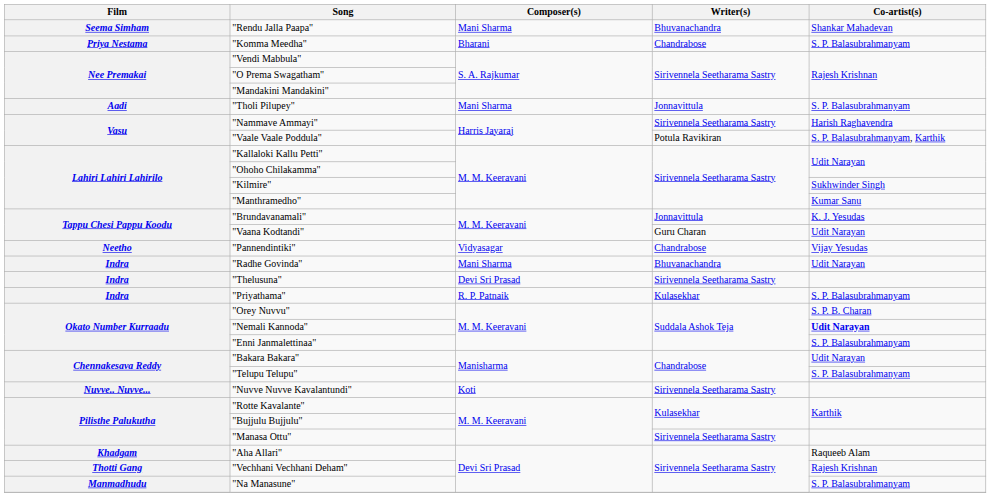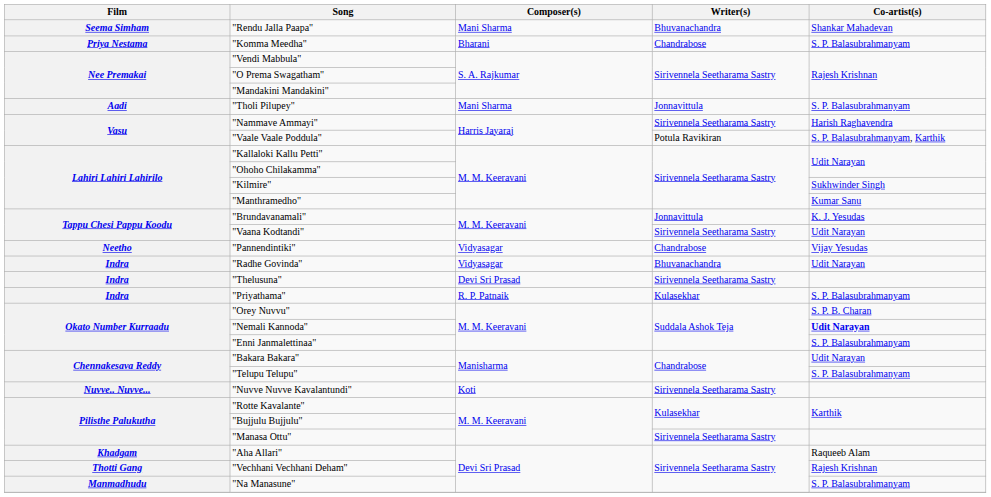 <table class="wikitable plainrowheaders" width="100%" textcolor:#000;">
 <tr>
 <th scope="col" width=23%><strong>Film</strong></th>
 <th scope="col" width=23%><strong>Song</strong></th>
 <th scope="col" width=20%><strong>Composer(s)</strong></th>
 <th scope="col" width=16%><strong>Writer(s)</strong></th>
 <th scope="col" width=18%><strong>Co-artist(s)</strong></th>
 </tr>
 <tr>
 <th><em><a href='#'>Seema Simham</a></em></th>
 <td>"Rendu Jalla Paapa"</td>
 <td><a href='#'>Mani Sharma</a></td>
 <td><a href='#'>Bhuvanachandra</a></td>
 <td><a href='#'>Shankar Mahadevan</a></td>
 </tr>
 <tr>
 <th><em><a href='#'>Priya Nestama</a></em></th>
 <td>"Komma Meedha"</td>
 <td><a href='#'>Bharani</a></td>
 <td><a href='#'>Chandrabose</a></td>
 <td><a href='#'>S. P. Balasubrahmanyam</a></td>
 </tr>
 <tr>
 <th rowspan="3"><em><a href='#'>Nee Premakai</a></em></th>
 <td>"Vendi Mabbula"</td>
 <td rowspan="3"><a href='#'>S. A. Rajkumar</a></td>
 <td rowspan="3"><a href='#'>Sirivennela Seetharama Sastry</a></td>
 <td rowspan="3"><a href='#'>Rajesh Krishnan</a></td>
 </tr>
 <tr>
 <td>"O Prema Swagatham"</td>
 </tr>
 <tr>
 <td>"Mandakini Mandakini"</td>
 </tr>
 <tr>
 <th><em><a href='#'>Aadi</a></em></th>
 <td>"Tholi Pilupey"</td>
 <td><a href='#'>Mani Sharma</a></td>
 <td><a href='#'>Jonnavittula</a></td>
 <td><a href='#'>S. P. Balasubrahmanyam</a></td>
 </tr>
 <tr>
 <th rowspan="2"><em><a href='#'>Vasu</a></em></th>
 <td>"Nammave Ammayi"</td>
 <td rowspan="2"><a href='#'>Harris Jayaraj</a></td>
 <td><a href='#'>Sirivennela Seetharama Sastry</a></td>
 <td><a href='#'>Harish Raghavendra</a></td>
 </tr>
 <tr>
 <td>"Vaale Vaale Poddula"</td>
 <td>Potula Ravikiran</td>
 <td><a href='#'>S. P. Balasubrahmanyam</a>, <a href='#'>Karthik</a></td>
 </tr>
 <tr>
 <th rowspan="4"><em><a href='#'>Lahiri Lahiri Lahirilo</a></em></th>
 <td>"Kallaloki Kallu Petti"</td>
 <td rowspan="4"><a href='#'>M. M. Keeravani</a></td>
 <td rowspan="4"><a href='#'>Sirivennela Seetharama Sastry</a></td>
 <td rowspan="2"><a href='#'>Udit Narayan</a></td>
 </tr>
 <tr>
 <td>"Ohoho Chilakamma"</td>
 </tr>
 <tr>
 <td>"Kilmire"</td>
 <td><a href='#'>Sukhwinder Singh</a></td>
 </tr>
 <tr>
 <td>"Manthramedho"</td>
 <td><a href='#'>Kumar Sanu</a></td>
 </tr>
 <tr>
 <th rowspan="2"><em><a href='#'>Tappu Chesi Pappu Koodu</a></em></th>
 <td>"Brundavanamali"</td>
 <td rowspan="2"><a href='#'>M. M. Keeravani</a></td>
 <td><a href='#'>Jonnavittula</a></td>
 <td><a href='#'>K. J. Yesudas</a></td>
 </tr>
 <tr>
 <td>"Vaana Kodtandi"</td>
-<td>Guru Charan</td>
+<td><a href='#'>Sirivennela Seetharama Sastry</a></td>
 <td><a href='#'>Udit Narayan</a></td>
 </tr>
 <tr>
 <th><em><a href='#'>Neetho</a></em></th>
 <td>"Pannendintiki"</td>
 <td><a href='#'>Vidyasagar</a></td>
 <td><a href='#'>Chandrabose</a></td>
 <td><a href='#'>Vijay Yesudas</a></td>
 </tr>
 <tr>
 <th><em><a href='#'>Indra</a></em></th>
 <td>"Radhe Govinda"</td>
-<td><a href='#'>Mani Sharma</a></td>
+<td><a href='#'>Vidyasagar</a></td>
 <td><a href='#'>Bhuvanachandra</a></td>
 <td><a href='#'>Udit Narayan</a></td>
 </tr>
 <tr>
 <th><em><a href='#'>Indra</a></em></th>
 <td>"Thelusuna"</td>
 <td><a href='#'>Devi Sri Prasad</a></td>
 <td><a href='#'>Sirivennela Seetharama Sastry</a></td>
 <td></td>
 </tr>
 <tr>
 <th><em><a href='#'>Indra</a></em></th>
 <td>"Priyathama"</td>
 <td><a href='#'>R. P. Patnaik</a></td>
 <td><a href='#'>Kulasekhar</a></td>
 <td><a href='#'>S. P. Balasubrahmanyam</a></td>
 </tr>
 <tr>
 <th rowspan="3"><em><a href='#'>Okato Number Kurraadu</a></em></th>
 <td>"Orey Nuvvu"</td>
 <td rowspan="3"><a href='#'>M. M. Keeravani</a></td>
 <td rowspan="3"><a href='#'>Suddala Ashok Teja</a></td>
 <td><a href='#'>S. P. B. Charan</a></td>
 </tr>
 <tr>
 <td>"Nemali Kannoda"</td>
 <td><strong><a href='#'>Udit Narayan</a></strong></td>
 </tr>
 <tr>
 <td>"Enni Janmalettinaa"</td>
 <td><a href='#'>S. P. Balasubrahmanyam</a></td>
 </tr>
 <tr>
 <th rowspan="2"><em><a href='#'>Chennakesava Reddy</a></em></th>
 <td>"Bakara Bakara"</td>
 <td rowspan="2"><a href='#'>Manisharma</a></td>
 <td rowspan="2"><a href='#'>Chandrabose</a></td>
 <td><a href='#'>Udit Narayan</a></td>
 </tr>
 <tr>
 <td>"Telupu Telupu"</td>
 <td><a href='#'>S. P. Balasubrahmanyam</a></td>
 </tr>
 <tr>
 <th><em><a href='#'>Nuvve.. Nuvve...</a></em></th>
 <td>"Nuvve Nuvve Kavalantundi"</td>
 <td><a href='#'>Koti</a></td>
 <td><a href='#'>Sirivennela Seetharama Sastry</a></td>
 <td></td>
 </tr>
 <tr>
 <th rowspan="3"><em><a href='#'>Pilisthe Palukutha</a></em></th>
 <td>"Rotte Kavalante"</td>
 <td rowspan="3"><a href='#'>M. M. Keeravani</a></td>
 <td rowspan="2"><a href='#'>Kulasekhar</a></td>
 <td rowspan="2"><a href='#'>Karthik</a></td>
 </tr>
 <tr>
 <td>"Bujjulu Bujjulu"</td>
 </tr>
 <tr>
 <td>"Manasa Ottu"</td>
 <td><a href='#'>Sirivennela Seetharama Sastry</a></td>
 <td></td>
 </tr>
 <tr>
 <th><em><a href='#'>Khadgam</a></em></th>
 <td>"Aha Allari"</td>
 <td rowspan="3"><a href='#'>Devi Sri Prasad</a></td>
 <td rowspan="3"><a href='#'>Sirivennela Seetharama Sastry</a></td>
 <td>Raqueeb Alam</td>
 </tr>
 <tr>
 <th><em><a href='#'>Thotti Gang</a></em></th>
 <td>"Vechhani Vechhani Deham"</td>
 <td><a href='#'>Rajesh Krishnan</a></td>
 </tr>
 <tr>
 <th><em><a href='#'>Manmadhudu</a></em></th>
 <td>"Na Manasune"</td>
 <td><a href='#'>S. P. Balasubrahmanyam</a></td>
 </tr>
 <tr>
 </tr>
 </table>
